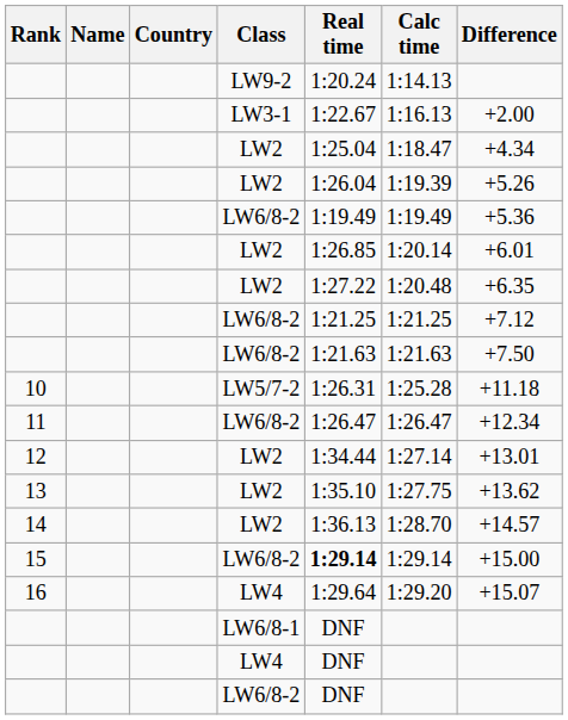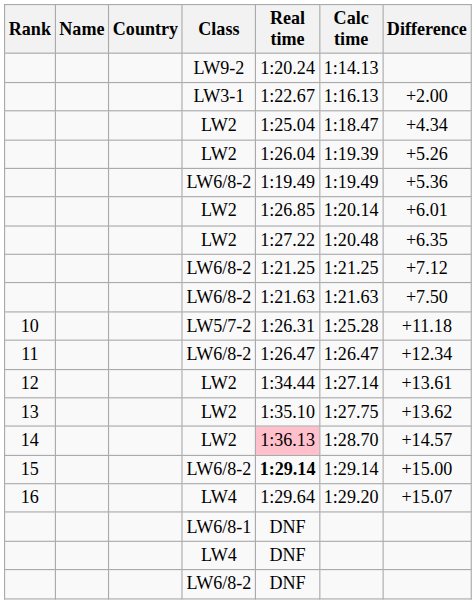 <table class="wikitable sortable" style="text-align:center">
 <tr>
 <th>Rank</th>
 <th>Name</th>
 <th>Country</th>
 <th>Class</th>
 <th>Real<br>time</th>
 <th>Calc<br>time</th>
 <th Class="unsortable">Difference</th>
 </tr>
 <tr>
 <td></td>
 <td align=left></td>
 <td align=left></td>
 <td>LW9-2</td>
 <td>1:20.24</td>
 <td>1:14.13</td>
 <td></td>
 </tr>
 <tr>
 <td></td>
 <td align=left></td>
 <td align=left></td>
 <td>LW3-1</td>
 <td>1:22.67</td>
 <td>1:16.13</td>
 <td>+2.00</td>
 </tr>
 <tr>
 <td></td>
 <td align=left></td>
 <td align=left></td>
 <td>LW2</td>
 <td>1:25.04</td>
 <td>1:18.47</td>
 <td>+4.34</td>
 </tr>
 <tr>
 <td></td>
 <td align=left></td>
 <td align=left></td>
 <td>LW2</td>
 <td>1:26.04</td>
 <td>1:19.39</td>
 <td>+5.26</td>
 </tr>
 <tr>
 <td></td>
 <td align=left></td>
 <td align=left></td>
 <td>LW6/8-2</td>
 <td>1:19.49</td>
 <td>1:19.49</td>
 <td>+5.36</td>
 </tr>
 <tr>
 <td></td>
 <td align=left></td>
 <td align=left></td>
 <td>LW2</td>
 <td>1:26.85</td>
 <td>1:20.14</td>
 <td>+6.01</td>
 </tr>
 <tr>
 <td></td>
 <td align=left></td>
 <td align=left></td>
 <td>LW2</td>
 <td>1:27.22</td>
 <td>1:20.48</td>
 <td>+6.35</td>
 </tr>
 <tr>
 <td></td>
 <td align=left></td>
 <td align=left></td>
 <td>LW6/8-2</td>
 <td>1:21.25</td>
 <td>1:21.25</td>
 <td>+7.12</td>
 </tr>
 <tr>
 <td></td>
 <td align=left></td>
 <td align=left></td>
 <td>LW6/8-2</td>
 <td>1:21.63</td>
 <td>1:21.63</td>
 <td>+7.50</td>
 </tr>
 <tr>
 <td>10</td>
 <td align=left></td>
 <td align=left></td>
 <td>LW5/7-2</td>
 <td>1:26.31</td>
 <td>1:25.28</td>
 <td>+11.18</td>
 </tr>
 <tr>
 <td>11</td>
 <td align=left></td>
 <td align=left></td>
 <td>LW6/8-2</td>
 <td>1:26.47</td>
 <td>1:26.47</td>
 <td>+12.34</td>
 </tr>
 <tr>
 <td>12</td>
 <td align=left></td>
 <td align=left></td>
 <td>LW2</td>
 <td>1:34.44</td>
 <td>1:27.14</td>
-<td>+13.01</td>
+<td>+13.61</td>
 </tr>
 <tr>
 <td>13</td>
 <td align=left></td>
 <td align=left></td>
 <td>LW2</td>
 <td>1:35.10</td>
 <td>1:27.75</td>
 <td>+13.62</td>
 </tr>
 <tr>
 <td>14</td>
 <td align=left></td>
 <td align=left></td>
 <td>LW2</td>
-<td>1:36.13</td>
+<td style="background: pink;">1:36.13</td>
 <td>1:28.70</td>
 <td>+14.57</td>
 </tr>
 <tr>
 <td>15</td>
 <td align=left></td>
 <td align=left></td>
 <td>LW6/8-2</td>
 <td><strong>1:29.14</strong></td>
 <td>1:29.14</td>
 <td>+15.00</td>
 </tr>
 <tr>
 <td>16</td>
 <td align=left></td>
 <td align=left></td>
 <td>LW4</td>
 <td>1:29.64</td>
 <td>1:29.20</td>
 <td>+15.07</td>
 </tr>
 <tr>
 <td></td>
 <td align=left></td>
 <td align=left></td>
 <td>LW6/8-1</td>
 <td>DNF</td>
 <td></td>
 <td></td>
 </tr>
 <tr>
 <td></td>
 <td align=left></td>
 <td align=left></td>
 <td>LW4</td>
 <td>DNF</td>
 <td></td>
 <td></td>
 </tr>
 <tr>
 <td></td>
 <td align=left></td>
 <td align=left></td>
 <td>LW6/8-2</td>
 <td>DNF</td>
 <td></td>
 <td></td>
 </tr>
 </table>
